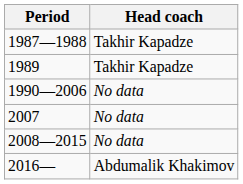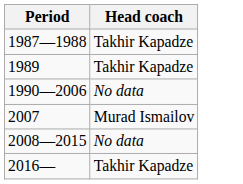 <table class="wikitable">
 <tr>
 <th>Period</th>
 <th>Head coach</th>
 </tr>
 <tr>
 <td>1987—1988</td>
 <td> Takhir Kapadze</td>
 </tr>
 <tr>
 <td>1989</td>
 <td> Takhir Kapadze</td>
 </tr>
 <tr>
 <td>1990—2006</td>
 <td><em>No data</em></td>
 </tr>
 <tr>
 <td>2007</td>
-<td><em>No data</em></td>
+<td> Murad Ismailov</td>
 </tr>
 <tr>
 <td>2008—2015</td>
 <td><em>No data</em></td>
 </tr>
 <tr>
 <td>2016—</td>
-<td> Abdumalik Khakimov</td>
+<td> Takhir Kapadze</td>
 </tr>
 </table>
